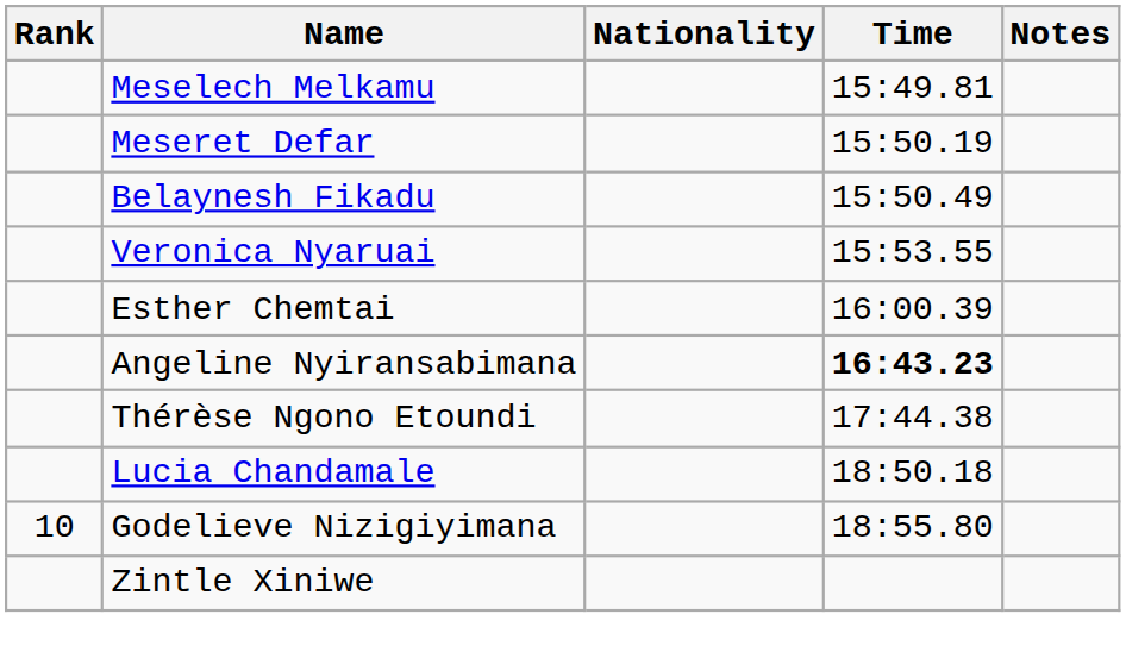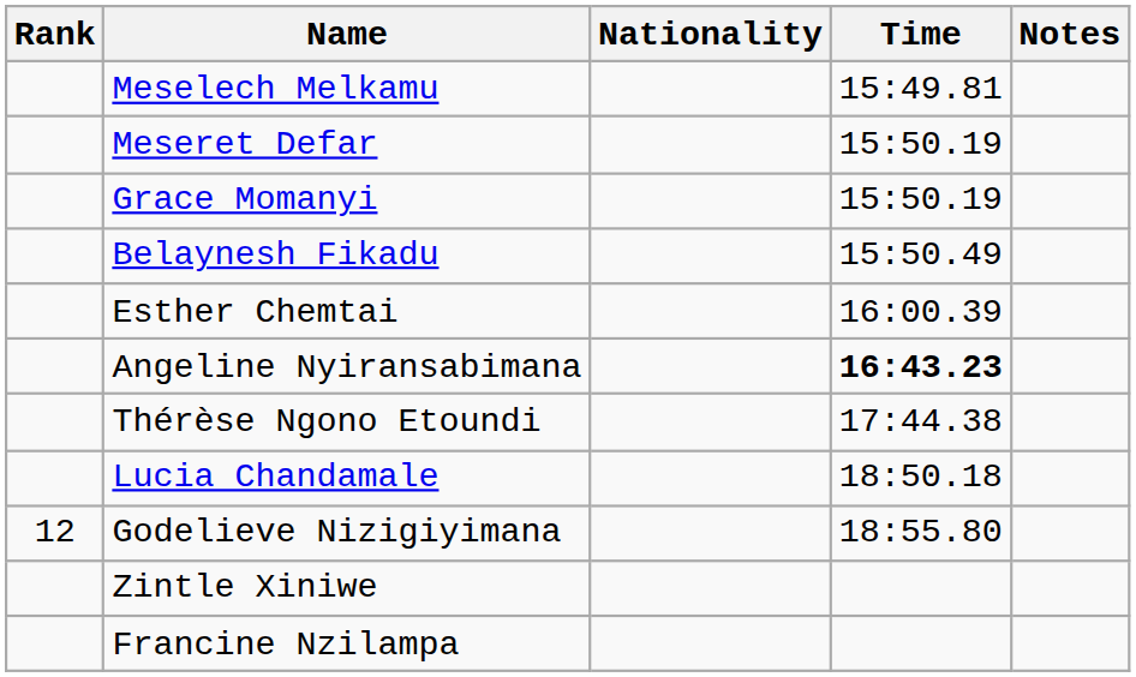 <table class="wikitable sortable" style="text-align:center">
 <tr>
 <th>Rank</th>
 <th>Name</th>
 <th>Nationality</th>
 <th>Time</th>
 <th>Notes</th>
 </tr>
 <tr>
 <td></td>
 <td align=left><a href='#'>Meselech Melkamu</a></td>
 <td align=left></td>
 <td>15:49.81</td>
 <td></td>
 </tr>
 <tr>
 <td></td>
 <td align=left><a href='#'>Meseret Defar</a></td>
 <td align=left></td>
 <td>15:50.19</td>
 <td></td>
 </tr>
 <tr>
 <td></td>
-<td align=left><a href='#'>Belaynesh Fikadu</a></td>
+<td align=left><a href='#'>Grace Momanyi</a></td>
 <td align=left></td>
-<td>15:50.49</td>
+<td>15:50.19</td>
 <td></td>
 </tr>
 <tr>
 <td></td>
-<td align=left><a href='#'>Veronica Nyaruai</a></td>
+<td align=left><a href='#'>Belaynesh Fikadu</a></td>
 <td align=left></td>
-<td>15:53.55</td>
+<td>15:50.49</td>
 <td></td>
 </tr>
 <tr>
 <td></td>
 <td align=left>Esther Chemtai</td>
 <td align=left></td>
 <td>16:00.39</td>
 <td></td>
 </tr>
 <tr>
 <td></td>
 <td align=left>Angeline Nyiransabimana</td>
 <td align=left></td>
 <td><strong>16:43.23</strong></td>
 <td></td>
 </tr>
 <tr>
 <td></td>
 <td align=left>Thérèse Ngono Etoundi</td>
 <td align=left></td>
 <td>17:44.38</td>
 <td></td>
 </tr>
 <tr>
 <td></td>
 <td align=left><a href='#'>Lucia Chandamale</a></td>
 <td align=left></td>
 <td>18:50.18</td>
 <td></td>
 </tr>
 <tr>
-<td>10</td>
+<td>12</td>
 <td align=left>Godelieve Nizigiyimana</td>
 <td align=left></td>
 <td>18:55.80</td>
 <td></td>
 </tr>
 <tr>
 <td></td>
 <td align=left>Zintle Xiniwe</td>
 <td align=left></td>
 <td></td>
 <td></td>
 </tr>
+<tr>
+<td></td>
+<td align=left>Francine Nzilampa</td>
+<td align=left></td>
+<td></td>
+<td></td>
+</tr>
 </table>
